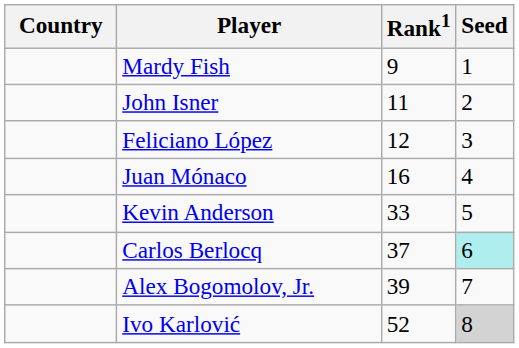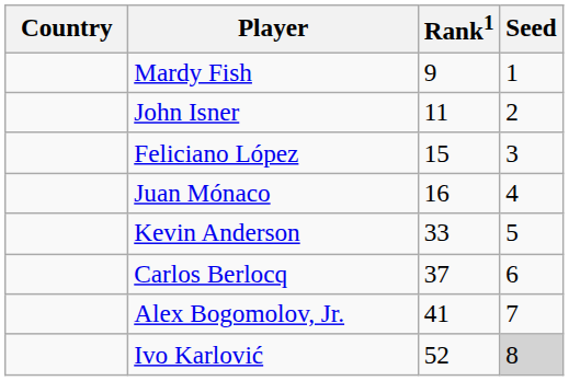 <table class="sortable wikitable">
 <tr>
 <th width="70">Country</th>
 <th width="175">Player</th>
 <th>Rank<sup>1</sup></th>
 <th>Seed</th>
 </tr>
 <tr>
 <td></td>
 <td><a href='#'>Mardy Fish</a></td>
 <td>9</td>
 <td>1</td>
 </tr>
 <tr>
 <td></td>
 <td><a href='#'>John Isner</a></td>
 <td>11</td>
 <td>2</td>
 </tr>
 <tr>
 <td></td>
 <td><a href='#'>Feliciano López</a></td>
-<td>12</td>
+<td>15</td>
 <td>3</td>
 </tr>
 <tr>
 <td></td>
 <td><a href='#'>Juan Mónaco</a></td>
 <td>16</td>
 <td>4</td>
 </tr>
 <tr>
 <td></td>
 <td><a href='#'>Kevin Anderson</a></td>
 <td>33</td>
 <td>5</td>
 </tr>
 <tr>
 <td></td>
 <td><a href='#'>Carlos Berlocq</a></td>
 <td>37</td>
-<td style="background: paleturquoise;">6</td>
+<td>6</td>
 </tr>
 <tr>
 <td></td>
 <td><a href='#'>Alex Bogomolov, Jr.</a></td>
-<td>39</td>
+<td>41</td>
 <td>7</td>
 </tr>
 <tr>
 <td></td>
 <td><a href='#'>Ivo Karlović</a></td>
 <td>52</td>
 <td style="background: lightgrey;">8</td>
 </tr>
 </table>
